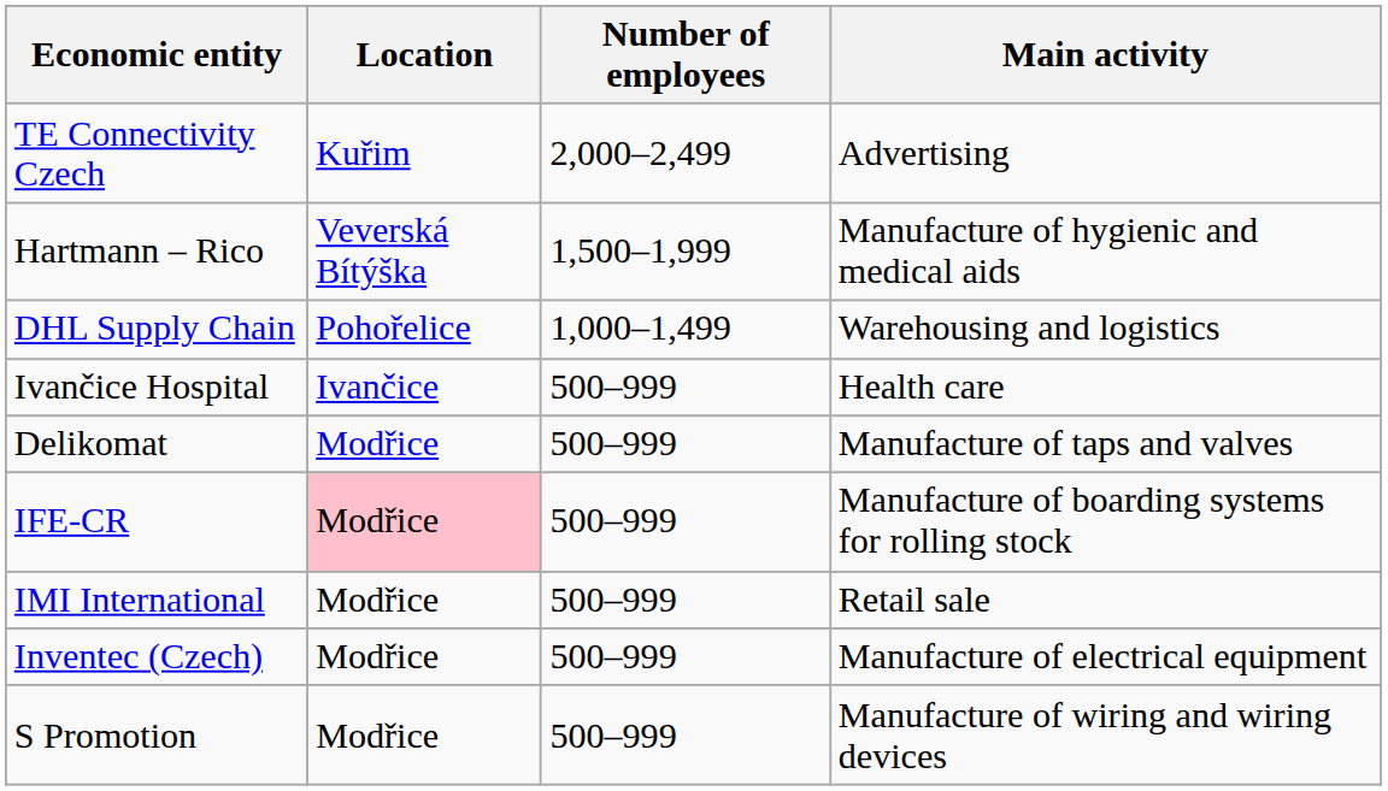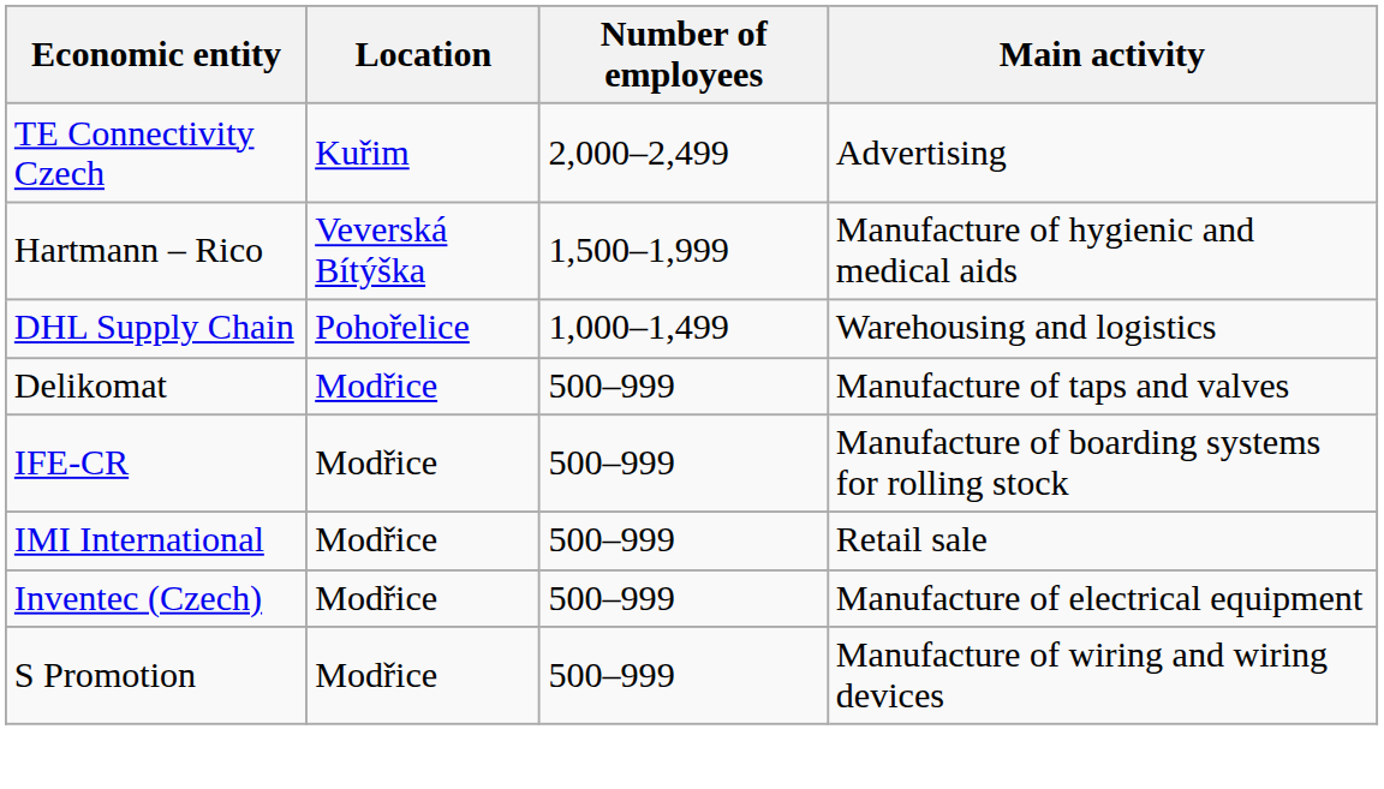 <table class="wikitable sortable">
 <tr>
 <th>Economic entity</th>
 <th>Location</th>
 <th>Number of employees</th>
 <th>Main activity</th>
 </tr>
 <tr>
 <td><a href='#'>TE Connectivity Czech</a></td>
 <td><a href='#'>Kuřim</a></td>
 <td>2,000–2,499</td>
 <td>Advertising</td>
 </tr>
 <tr>
 <td>Hartmann – Rico</td>
 <td><a href='#'>Veverská Bítýška</a></td>
 <td>1,500–1,999</td>
 <td>Manufacture of hygienic and medical aids</td>
 </tr>
 <tr>
 <td><a href='#'>DHL Supply Chain</a></td>
 <td><a href='#'>Pohořelice</a></td>
 <td>1,000–1,499</td>
 <td>Warehousing and logistics</td>
 </tr>
 <tr>
-<td>Ivančice Hospital</td>
-<td><a href='#'>Ivančice</a></td>
-<td>500–999</td>
-<td>Health care</td>
-</tr>
-<tr>
 <td>Delikomat</td>
 <td><a href='#'>Modřice</a></td>
 <td>500–999</td>
 <td>Manufacture of taps and valves</td>
 </tr>
 <tr>
 <td><a href='#'>IFE-CR</a></td>
-<td style="background: pink;">Modřice</td>
+<td>Modřice</td>
 <td>500–999</td>
 <td>Manufacture of boarding systems for rolling stock</td>
 </tr>
 <tr>
 <td><a href='#'>IMI International</a></td>
 <td>Modřice</td>
 <td>500–999</td>
 <td>Retail sale</td>
 </tr>
 <tr>
 <td><a href='#'>Inventec (Czech)</a></td>
 <td>Modřice</td>
 <td>500–999</td>
 <td>Manufacture of electrical equipment</td>
 </tr>
 <tr>
 <td>S Promotion</td>
 <td>Modřice</td>
 <td>500–999</td>
 <td>Manufacture of wiring and wiring devices</td>
 </tr>
 </table>
